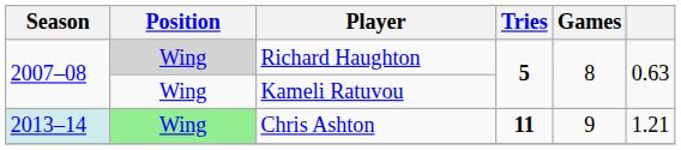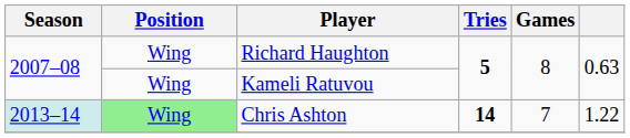 <table class="wikitable sticky-header">
 <tr>
 <th width=70>Season</th>
 <th width=100><a href='#'>Position</a></th>
 <th width=170>Player</th>
 <th><a href='#'>Tries</a></th>
 <th>Games</th>
 <th></th>
 </tr>
 <tr>
 <td rowspan=2><a href='#'>2007–08</a></td>
-<td align=center style="background: lightgrey;"><a href='#'>Wing</a></td>
+<td align=center><a href='#'>Wing</a></td>
 <td> <a href='#'>Richard Haughton</a></td>
 <td align=center rowspan=2><strong>5</strong></td>
 <td align=center rowspan=2>8</td>
 <td rowspan=2>0.63</td>
 </tr>
 <tr>
 <td align=center><a href='#'>Wing</a></td>
 <td> <a href='#'>Kameli Ratuvou</a></td>
 </tr>
 <tr>
 <td style="background:#CFECEC"><a href='#'>2013–14</a><small></small></td>
 <td align=center style="background: lightgreen;"><a href='#'>Wing</a></td>
 <td> <a href='#'>Chris Ashton</a></td>
-<td align=center><strong>11</strong></td>
-<td align=center>9</td>
-<td>1.21</td>
+<td align=center><strong>14</strong></td>
+<td align=center>7</td>
+<td>1.22</td>
 </tr>
 <tr>
 </tr>
 </table>
